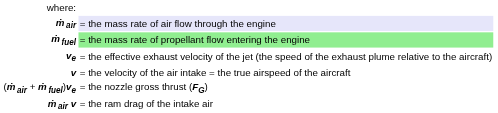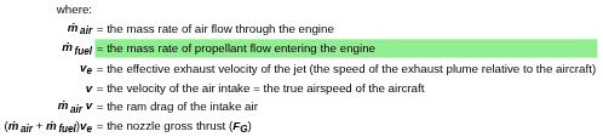 <table border="0" cellpadding="2">
 <tr>
 <td align=right>where:</td>
 <td> </td>
 </tr>
 <tr>
 <td align=right><strong><em>ṁ<sub> air</sub></em></strong></td>
-<td align=left style="background: lavender;">= the mass rate of air flow through the engine</td>
+<td align=left>= the mass rate of air flow through the engine</td>
 </tr>
 <tr>
 <td align=right><strong><em>ṁ<sub> fuel</sub></em></strong></td>
 <td align=left style="background: lightgreen;">= the mass rate of propellant flow entering the engine</td>
 </tr>
 <tr>
 <td align=right><strong><em>v<sub>e</sub></em></strong></td>
 <td align=left>= the effective exhaust velocity of the jet (the speed of the exhaust plume relative to the aircraft)</td>
 </tr>
 <tr>
 <td align=right><strong><em>v</em></strong></td>
 <td align=left>= the velocity of the air intake = the true airspeed of the aircraft</td>
 </tr>
 <tr>
+<td align=right><strong><em>ṁ<sub> air</sub> v</em></strong></td>
+<td align=left>= the ram drag of the intake air</td>
+</tr>
+<tr>
 <td align=right>(<strong><em>ṁ<sub> air</sub></em></strong> + <strong><em>ṁ<sub> fuel</sub></em></strong>)<strong><em>v<sub>e</sub></em></strong></td>
 <td align=left>= the nozzle gross thrust (<strong><em>F<sub>G</sub></em></strong>)</td>
 </tr>
-<tr>
-<td align=right><strong><em>ṁ<sub> air</sub> v</em></strong></td>
-<td align=left>= the ram drag of the intake air</td>
-</tr>
 </table>
